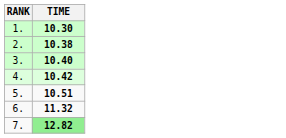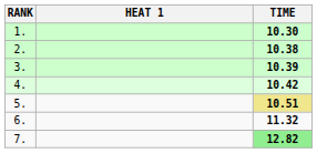 <table class="wikitable" style="border-collapse: collapse; font-size: 90%;">
 <tr>
 <th>RANK</th>
+<th style="width: 20em">HEAT 1</th>
 <th style="width: 5em">TIME</th>
 </tr>
 <tr style="background:#ccffcc;">
 <td align="center">1.</td>
+<td></td>
 <td align="center"><strong>10.30</strong></td>
 </tr>
 <tr style="background:#ccffcc;">
 <td align="center">2.</td>
+<td></td>
 <td align="center"><strong>10.38</strong></td>
 </tr>
 <tr style="background:#ccffcc;">
 <td align="center">3.</td>
-<td align="center"><strong>10.40</strong></td>
+<td></td>
+<td align="center"><strong>10.39</strong></td>
 </tr>
 <tr style="background:#ddffdd;">
 <td align="center">4.</td>
+<td></td>
 <td align="center"><strong>10.42</strong></td>
 </tr>
 <tr>
 <td align="center">5.</td>
-<td align="center"><strong>10.51</strong></td>
+<td></td>
+<td align="center" style="background: khaki;"><strong>10.51</strong></td>
 </tr>
 <tr>
 <td align="center">6.</td>
+<td></td>
 <td align="center"><strong>11.32</strong></td>
 </tr>
 <tr>
 <td align="center">7.</td>
+<td></td>
 <td align="center" style="background: lightgreen;"><strong>12.82</strong></td>
 </tr>
 </table>
